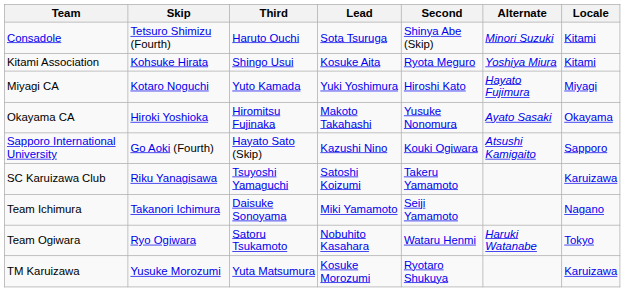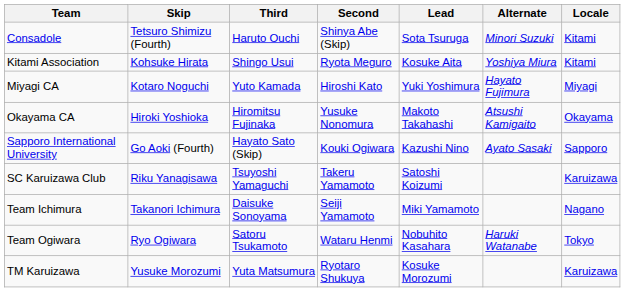 <table class="wikitable">
 <tr>
 <th scope="col">Team</th>
 <th scope="col">Skip</th>
 <th scope="col">Third</th>
+<th scope="col">Second</th>
 <th scope="col">Lead</th>
-<th scope="col">Second</th>
 <th scope="col">Alternate</th>
 <th scope="col">Locale</th>
 </tr>
 <tr>
 <td><a href='#'>Consadole</a></td>
 <td><a href='#'>Tetsuro Shimizu</a> (Fourth)</td>
 <td><a href='#'>Haruto Ouchi</a></td>
+<td><a href='#'>Shinya Abe</a> (Skip)</td>
 <td><a href='#'>Sota Tsuruga</a></td>
-<td><a href='#'>Shinya Abe</a> (Skip)</td>
 <td><em><a href='#'>Minori Suzuki</a></em></td>
 <td> <a href='#'>Kitami</a></td>
 </tr>
 <tr>
 <td>Kitami Association</td>
 <td><a href='#'>Kohsuke Hirata</a></td>
 <td><a href='#'>Shingo Usui</a></td>
+<td><a href='#'>Ryota Meguro</a></td>
 <td><a href='#'>Kosuke Aita</a></td>
-<td><a href='#'>Ryota Meguro</a></td>
 <td><em><a href='#'>Yoshiya Miura</a></em></td>
 <td> <a href='#'>Kitami</a></td>
 </tr>
 <tr>
 <td>Miyagi CA</td>
 <td><a href='#'>Kotaro Noguchi</a></td>
 <td><a href='#'>Yuto Kamada</a></td>
+<td><a href='#'>Hiroshi Kato</a></td>
 <td><a href='#'>Yuki Yoshimura</a></td>
-<td><a href='#'>Hiroshi Kato</a></td>
 <td><em><a href='#'>Hayato Fujimura</a></em></td>
 <td> <a href='#'>Miyagi</a></td>
 </tr>
 <tr>
 <td>Okayama CA</td>
 <td><a href='#'>Hiroki Yoshioka</a></td>
 <td><a href='#'>Hiromitsu Fujinaka</a></td>
+<td><a href='#'>Yusuke Nonomura</a></td>
 <td><a href='#'>Makoto Takahashi</a></td>
-<td><a href='#'>Yusuke Nonomura</a></td>
-<td><em><a href='#'>Ayato Sasaki</a></em></td>
+<td><em><a href='#'>Atsushi Kamigaito</a></em></td>
 <td> <a href='#'>Okayama</a></td>
 </tr>
 <tr>
 <td><a href='#'>Sapporo International University</a></td>
 <td><a href='#'>Go Aoki</a> (Fourth)</td>
 <td><a href='#'>Hayato Sato</a> (Skip)</td>
+<td><a href='#'>Kouki Ogiwara</a></td>
 <td><a href='#'>Kazushi Nino</a></td>
-<td><a href='#'>Kouki Ogiwara</a></td>
-<td><em><a href='#'>Atsushi Kamigaito</a></em></td>
+<td><em><a href='#'>Ayato Sasaki</a></em></td>
 <td> <a href='#'>Sapporo</a></td>
 </tr>
 <tr>
 <td>SC Karuizawa Club</td>
 <td><a href='#'>Riku Yanagisawa</a></td>
 <td><a href='#'>Tsuyoshi Yamaguchi</a></td>
+<td><a href='#'>Takeru Yamamoto</a></td>
 <td><a href='#'>Satoshi Koizumi</a></td>
-<td><a href='#'>Takeru Yamamoto</a></td>
 <td></td>
 <td> <a href='#'>Karuizawa</a></td>
 </tr>
 <tr>
 <td>Team Ichimura</td>
 <td><a href='#'>Takanori Ichimura</a></td>
 <td><a href='#'>Daisuke Sonoyama</a></td>
+<td><a href='#'>Seiji Yamamoto</a></td>
 <td><a href='#'>Miki Yamamoto</a></td>
-<td><a href='#'>Seiji Yamamoto</a></td>
 <td></td>
 <td> <a href='#'>Nagano</a></td>
 </tr>
 <tr>
 <td>Team Ogiwara</td>
 <td><a href='#'>Ryo Ogiwara</a></td>
 <td><a href='#'>Satoru Tsukamoto</a></td>
+<td><a href='#'>Wataru Henmi</a></td>
 <td><a href='#'>Nobuhito Kasahara</a></td>
-<td><a href='#'>Wataru Henmi</a></td>
 <td><em><a href='#'>Haruki Watanabe</a></em></td>
 <td> <a href='#'>Tokyo</a></td>
 </tr>
 <tr>
 <td>TM Karuizawa</td>
 <td><a href='#'>Yusuke Morozumi</a></td>
 <td><a href='#'>Yuta Matsumura</a></td>
+<td><a href='#'>Ryotaro Shukuya</a></td>
 <td><a href='#'>Kosuke Morozumi</a></td>
-<td><a href='#'>Ryotaro Shukuya</a></td>
 <td></td>
 <td> <a href='#'>Karuizawa</a></td>
 </tr>
 </table>
